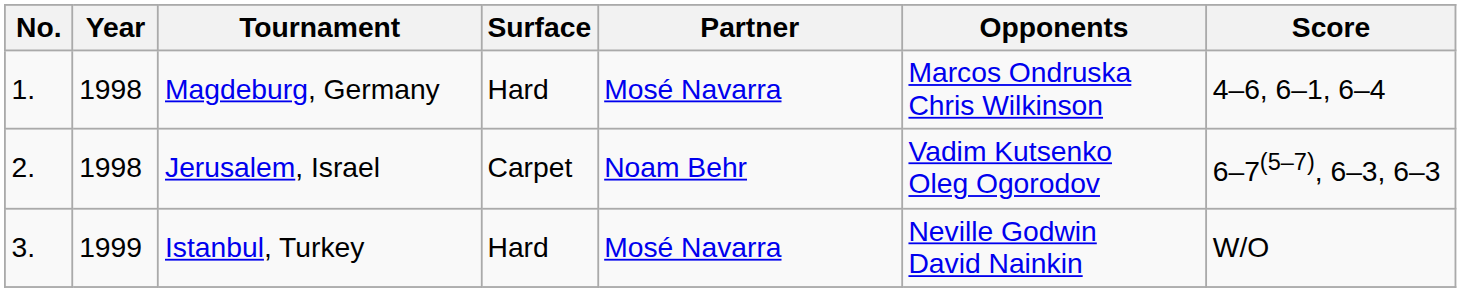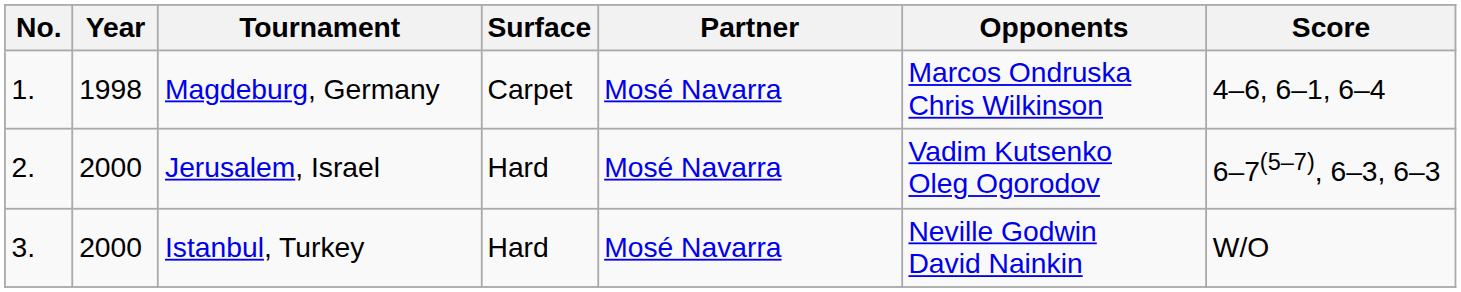 <table class="sortable wikitable" style=font-size:97%>
 <tr>
 <th width=30>No.</th>
 <th width=40>Year</th>
 <th width=170>Tournament</th>
 <th width=55>Surface</th>
 <th width=160>Partner</th>
 <th width=160>Opponents</th>
 <th width=130>Score</th>
 </tr>
 <tr>
 <td>1.</td>
 <td>1998</td>
 <td><a href='#'>Magdeburg</a>, Germany</td>
-<td>Hard</td>
+<td>Carpet</td>
 <td> <a href='#'>Mosé Navarra</a></td>
 <td> <a href='#'>Marcos Ondruska</a><br> <a href='#'>Chris Wilkinson</a></td>
 <td>4–6, 6–1, 6–4</td>
 </tr>
 <tr>
 <td>2.</td>
-<td>1998</td>
+<td>2000</td>
 <td><a href='#'>Jerusalem</a>, Israel</td>
-<td>Carpet</td>
-<td> <a href='#'>Noam Behr</a></td>
+<td>Hard</td>
+<td> <a href='#'>Mosé Navarra</a></td>
 <td> <a href='#'>Vadim Kutsenko</a><br> <a href='#'>Oleg Ogorodov</a></td>
 <td>6–7<sup>(5–7)</sup>, 6–3, 6–3</td>
 </tr>
 <tr>
 <td>3.</td>
-<td>1999</td>
+<td>2000</td>
 <td><a href='#'>Istanbul</a>, Turkey</td>
 <td>Hard</td>
 <td> <a href='#'>Mosé Navarra</a></td>
 <td> <a href='#'>Neville Godwin</a><br> <a href='#'>David Nainkin</a></td>
 <td>W/O</td>
 </tr>
 </table>
